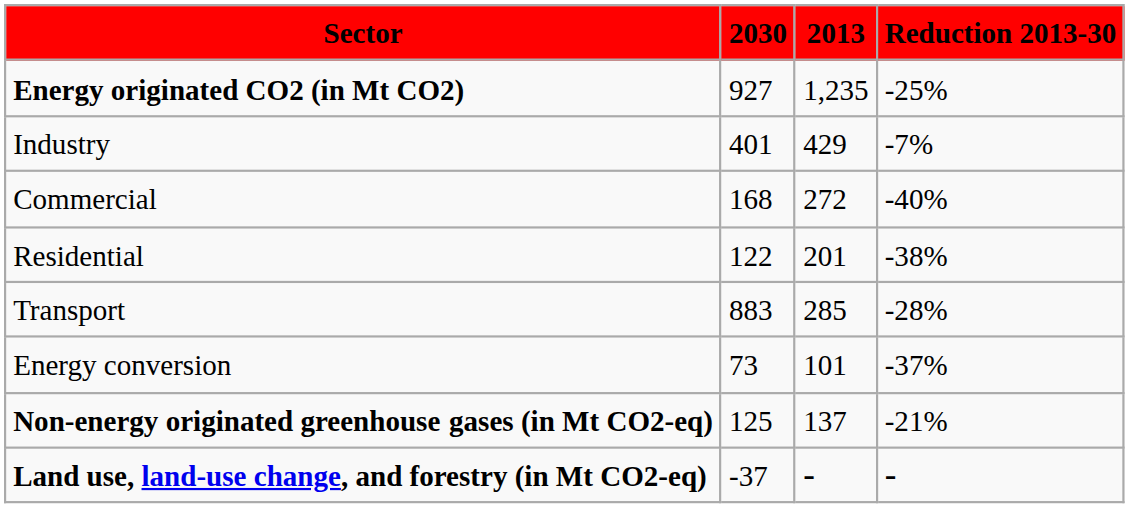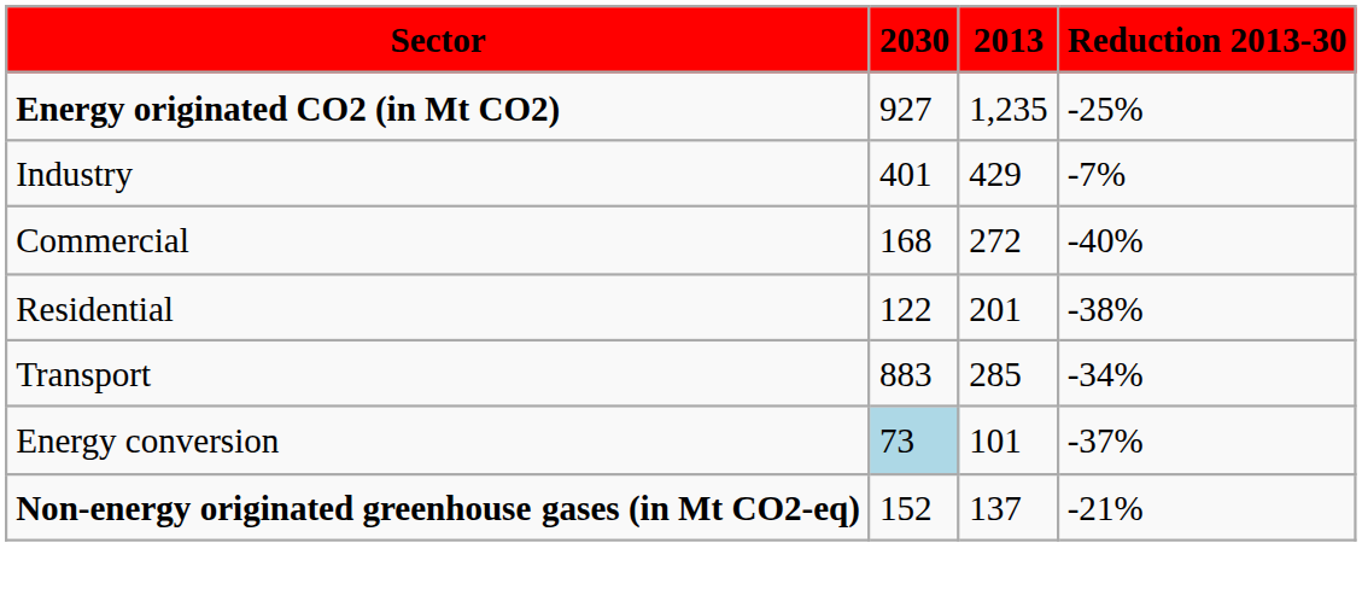 <table class="wikitable">
 <tr align="center" style="background:#FF0000;">
 <td><small><strong>Sector</strong></small></td>
 <td><small><strong>2030</strong></small></td>
 <td><small><strong>2013</strong></small></td>
 <td><small><strong>Reduction 2013-30</strong></small></td>
 </tr>
 <tr>
 <td><small><strong>Energy originated CO2 (in Mt CO2)</strong></small></td>
 <td><small>927</small></td>
 <td><small>1,235</small></td>
 <td><small>-25%</small></td>
 </tr>
 <tr>
 <td><small>Industry</small></td>
 <td><small>401</small></td>
 <td><small>429</small></td>
 <td><small>-7%</small></td>
 </tr>
 <tr>
 <td><small>Commercial</small></td>
 <td><small>168</small></td>
 <td><small>272</small></td>
 <td><small>-40%</small></td>
 </tr>
 <tr>
 <td><small>Residential</small></td>
 <td><small>122</small></td>
 <td><small>201</small></td>
 <td><small>-38%</small></td>
 </tr>
 <tr>
 <td><small>Transport</small></td>
 <td><small>883</small></td>
 <td><small>285</small></td>
-<td><small>-28%</small></td>
+<td><small>-34%</small></td>
 </tr>
 <tr>
 <td><small>Energy conversion</small></td>
-<td><small>73</small></td>
+<td style="background: lightblue;"><small>73</small></td>
 <td><small>101</small></td>
 <td><small>-37%</small></td>
 </tr>
 <tr>
 <td><small><strong>Non-energy originated greenhouse</strong></small> <small><strong>gases (in Mt CO2-eq)</strong></small></td>
-<td><small>125</small></td>
+<td><small>152</small></td>
 <td><small>137</small></td>
 <td><small>-21%</small></td>
 </tr>
-<tr>
-<td><small><strong>Land use, <a href='#'>land-use change</a>, and forestry (in Mt CO2-eq)</strong></small></td>
-<td><small>-37</small></td>
-<td>-</td>
-<td>-</td>
-</tr>
 </table>
